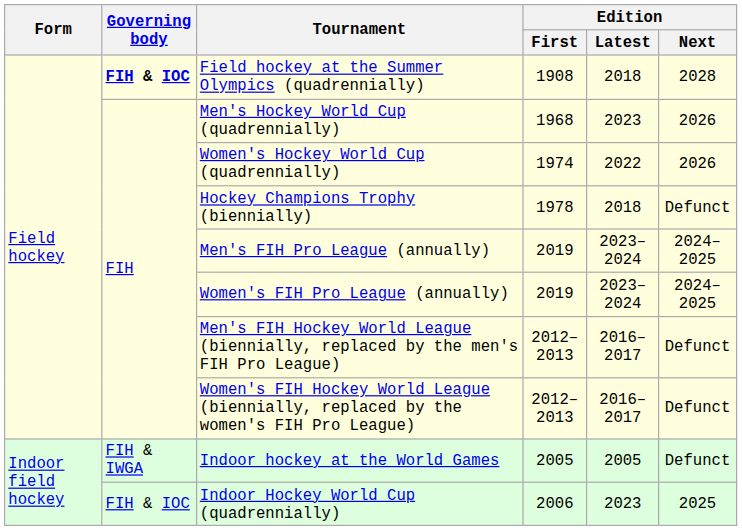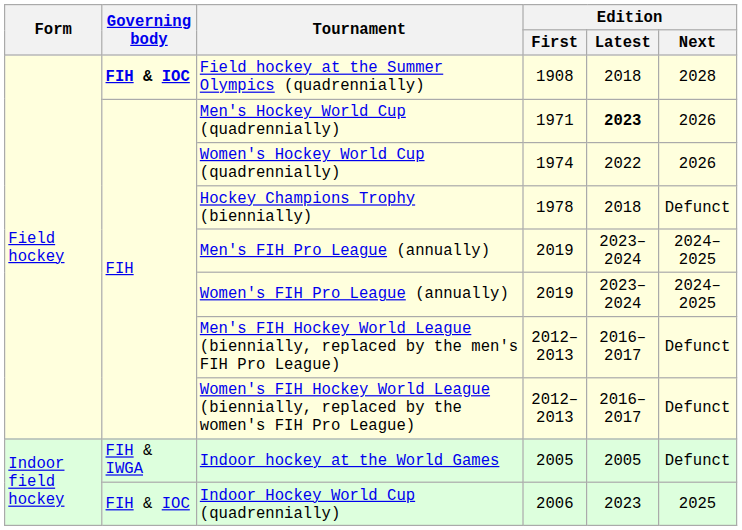 <table class="wikitable">
 <tr>
 <th rowspan="2">Form</th>
 <th rowspan="2"><a href='#'>Governing<br>body</a></th>
 <th rowspan="2">Tournament</th>
 <th colspan="3">Edition</th>
 </tr>
 <tr>
 <th>First</th>
 <th>Latest</th>
 <th>Next</th>
 </tr>
 <tr style="background: #ffd;">
 <td rowspan="8"><a href='#'>Field hockey</a></td>
 <td><strong><a href='#'>FIH</a> & <a href='#'>IOC</a></strong></td>
 <td><a href='#'>Field hockey at the Summer Olympics</a> (quadrennially)</td>
 <td style="text-align:center;">1908</td>
 <td style="text-align:center;">2018</td>
 <td style="text-align:center;">2028</td>
 </tr>
 <tr style="background:#ffd;">
 <td rowspan="7"><a href='#'>FIH</a></td>
 <td><a href='#'>Men's Hockey World Cup</a> (quadrennially)</td>
-<td style="text-align:center;">1968</td>
-<td style="text-align:center;">2023</td>
+<td style="text-align:center;">1971</td>
+<td style="text-align:center;"><strong>2023</strong></td>
 <td style="text-align:center;">2026</td>
 </tr>
 <tr style="background:#ffd;">
 <td><a href='#'>Women's Hockey World Cup</a> (quadrennially)</td>
 <td style="text-align:center;">1974</td>
 <td style="text-align:center;">2022</td>
 <td style="text-align:center;">2026</td>
 </tr>
 <tr style="background:#ffd;">
 <td><a href='#'>Hockey Champions Trophy</a> (biennially)</td>
 <td style="text-align:center;">1978</td>
 <td style="text-align:center;">2018</td>
 <td style="text-align:center;">Defunct</td>
 </tr>
 <tr style="background:#ffd;">
 <td><a href='#'>Men's FIH Pro League</a> (annually)</td>
 <td style="text-align:center;">2019</td>
 <td style="text-align:center;">2023–2024</td>
 <td style="text-align:center;">2024–2025</td>
 </tr>
 <tr style="background:#ffd;">
 <td><a href='#'>Women's FIH Pro League</a> (annually)</td>
 <td style="text-align:center;">2019</td>
 <td style="text-align:center;">2023–2024</td>
 <td style="text-align:center;">2024–2025</td>
 </tr>
 <tr style="background:#ffd;">
 <td><a href='#'>Men's FIH Hockey World League</a> (biennially, replaced by the men's FIH Pro League)</td>
 <td style="text-align:center;">2012–2013</td>
 <td style="text-align:center;">2016–2017</td>
 <td style="text-align:center;">Defunct</td>
 </tr>
 <tr style="background:#ffd;">
 <td><a href='#'>Women's FIH Hockey World League</a> (biennially, replaced by the women's FIH Pro League)</td>
 <td style="text-align:center;">2012–2013</td>
 <td style="text-align:center;">2016–2017</td>
 <td style="text-align:center;">Defunct</td>
 </tr>
 <tr style="background: #dfd;">
 <td rowspan="2"><a href='#'>Indoor field hockey</a></td>
 <td><a href='#'>FIH</a> & <a href='#'>IWGA</a></td>
 <td><a href='#'>Indoor hockey at the World Games</a></td>
 <td style="text-align:center;">2005</td>
 <td style="text-align:center;">2005</td>
 <td style="text-align:center;">Defunct</td>
 </tr>
 <tr style="background: #dfd;">
 <td><a href='#'>FIH</a> & <a href='#'>IOC</a></td>
 <td><a href='#'>Indoor Hockey World Cup</a> (quadrennially)</td>
 <td style="text-align:center;">2006</td>
 <td style="text-align:center;">2023</td>
 <td style="text-align:center;">2025</td>
 </tr>
 </table>
